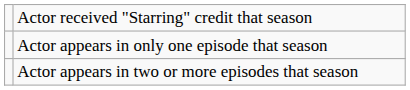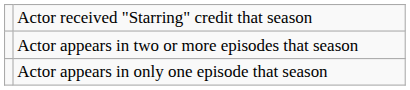 <table class="wikitable plainrowheaders floatright" style="text-align: center;" width="30%">
 <tr>
 <td></td>
 <td style="text-align: left">Actor received "Starring" credit that season</td>
 </tr>
 <tr>
 <td></td>
-<td style="text-align: left">Actor appears in only one episode that season</td>
+<td style="text-align: left">Actor appears in two or more episodes that season</td>
 </tr>
 <tr>
 <td></td>
-<td style="text-align: left">Actor appears in two or more episodes that season</td>
+<td style="text-align: left">Actor appears in only one episode that season</td>
 </tr>
 </table>
